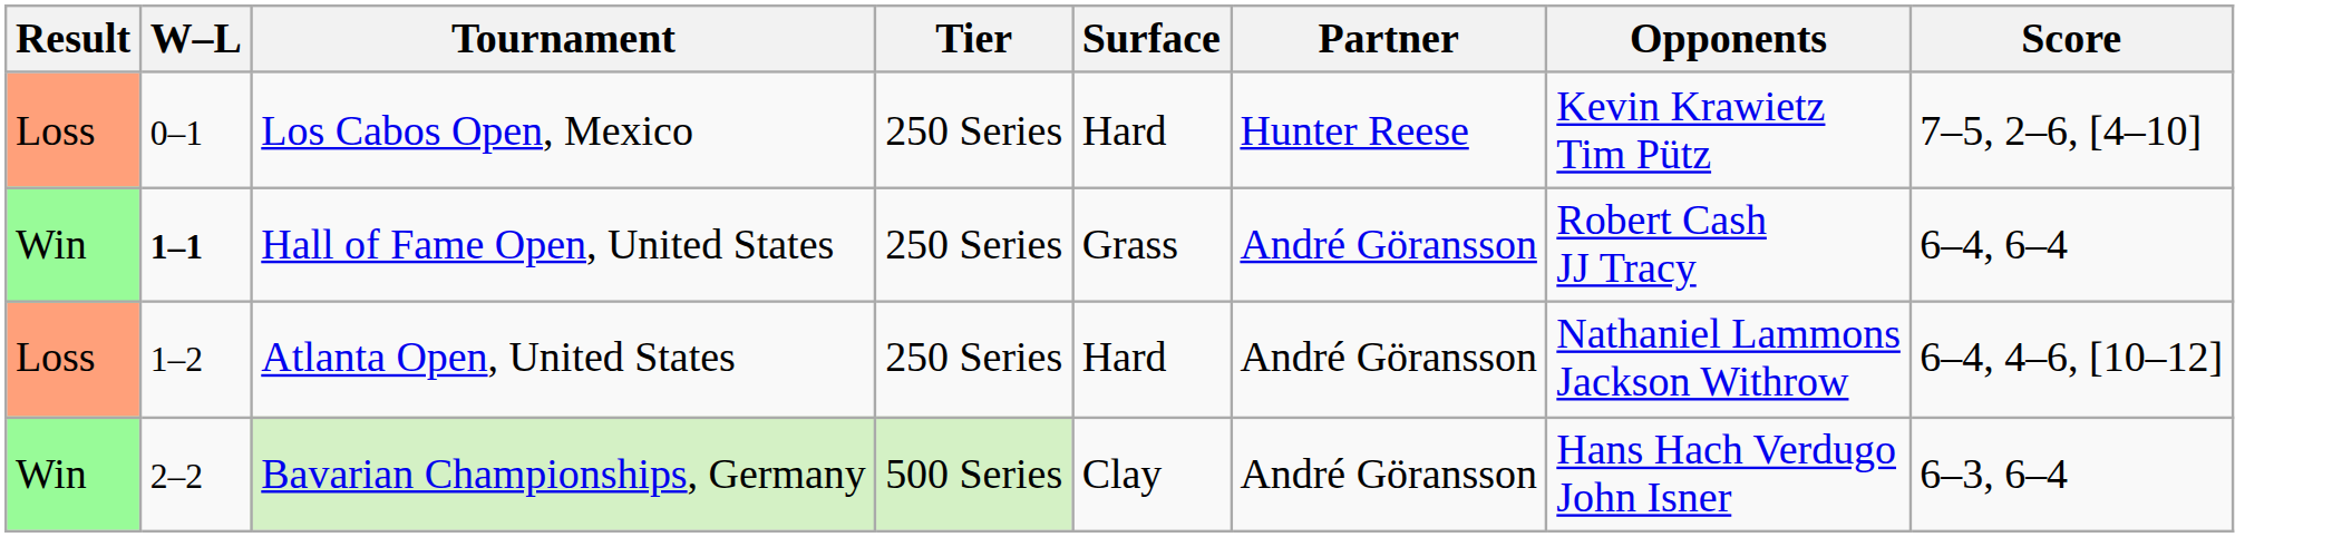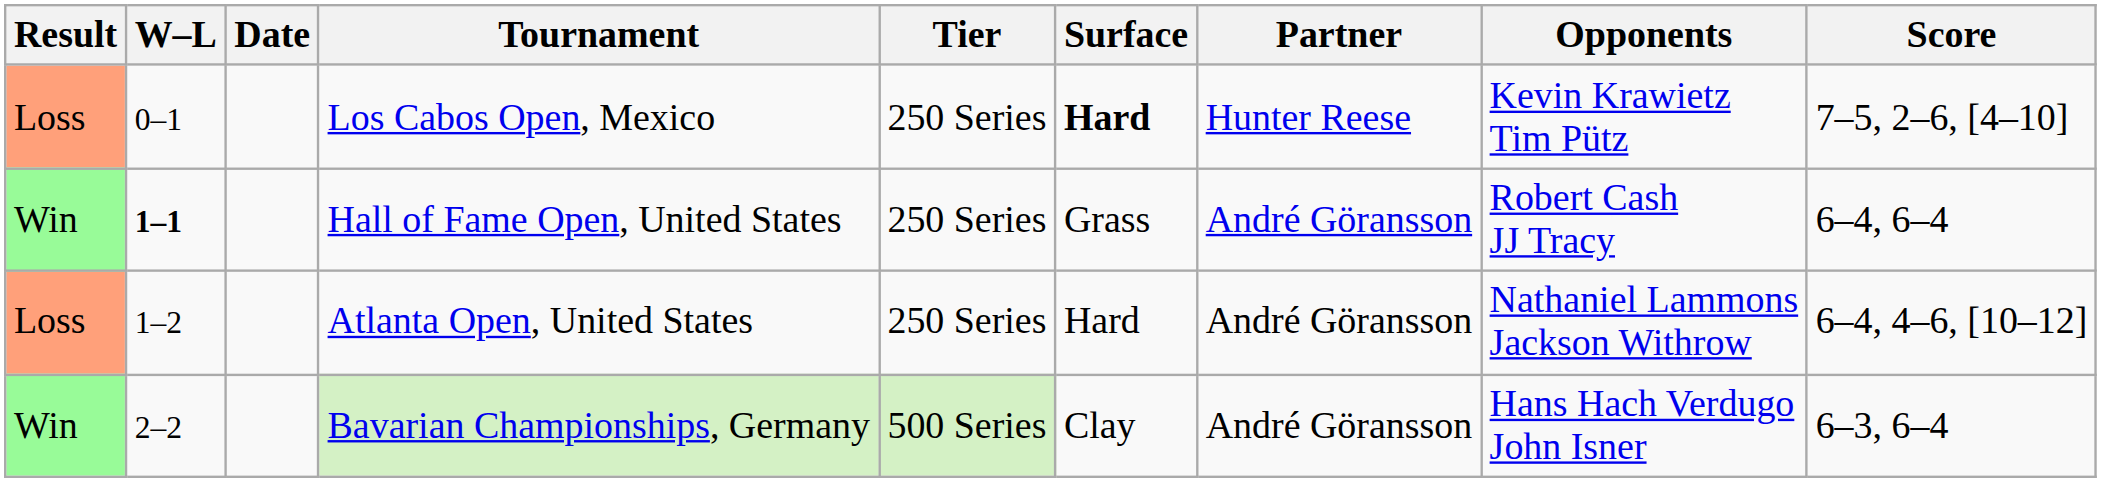 <table class="sortable wikitable">
 <tr>
 <th>Result</th>
 <th class="unsortable">W–L</th>
+<th>Date</th>
 <th>Tournament</th>
 <th>Tier</th>
 <th>Surface</th>
 <th>Partner</th>
 <th>Opponents</th>
 <th class="unsortable">Score</th>
 </tr>
 <tr>
 <td bgcolor=FFA07A>Loss</td>
 <td><small>0–1</small></td>
+<td><a href='#'></a></td>
 <td><a href='#'>Los Cabos Open</a>, Mexico</td>
 <td>250 Series</td>
-<td>Hard</td>
+<td><strong>Hard</strong></td>
 <td> <a href='#'>Hunter Reese</a></td>
 <td> <a href='#'>Kevin Krawietz</a><br> <a href='#'>Tim Pütz</a></td>
 <td>7–5, 2–6, [4–10]</td>
 </tr>
 <tr>
 <td bgcolor=98FB98>Win</td>
 <td><strong><small>1–1</small></strong></td>
+<td><a href='#'></a></td>
 <td><a href='#'>Hall of Fame Open</a>, United States</td>
 <td>250 Series</td>
 <td>Grass</td>
 <td> <a href='#'>André Göransson</a></td>
 <td> <a href='#'>Robert Cash</a> <br> <a href='#'>JJ Tracy</a></td>
 <td>6–4, 6–4</td>
 </tr>
 <tr>
 <td bgcolor=FFA07A>Loss</td>
 <td><small>1–2</small></td>
+<td><a href='#'></a></td>
 <td><a href='#'>Atlanta Open</a>, United States</td>
 <td>250 Series</td>
 <td>Hard</td>
 <td> André Göransson</td>
 <td> <a href='#'>Nathaniel Lammons</a><br> <a href='#'>Jackson Withrow</a></td>
 <td>6–4, 4–6, [10–12]</td>
 </tr>
 <tr>
 <td bgcolor=98FB98>Win</td>
 <td><small>2–2</small></td>
+<td><a href='#'></a></td>
 <td bgcolor=d4f1c5><a href='#'>Bavarian Championships</a>, Germany</td>
 <td bgcolor=d4f1c5>500 Series</td>
 <td>Clay</td>
 <td> André Göransson</td>
 <td> <a href='#'>Hans Hach Verdugo</a><br>  <a href='#'>John Isner</a></td>
 <td>6–3, 6–4</td>
 </tr>
 </table>
